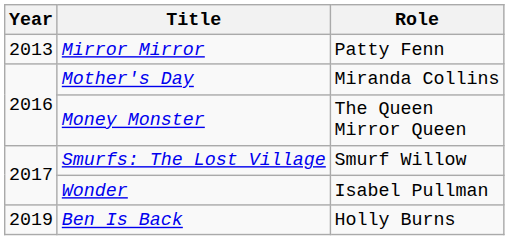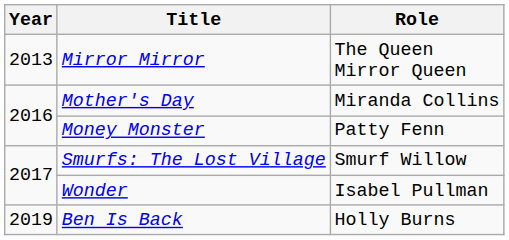 <table class="wikitable sortable">
 <tr>
 <th>Year</th>
 <th>Title</th>
 <th>Role</th>
 </tr>
 <tr>
 <td>2013</td>
 <td><em><a href='#'>Mirror Mirror</a></em></td>
-<td>Patty Fenn</td>
+<td>The Queen<br>Mirror Queen</td>
 </tr>
 <tr>
 <td rowspan=2>2016</td>
 <td><em><a href='#'>Mother's Day</a></em></td>
 <td>Miranda Collins</td>
 </tr>
 <tr>
 <td><em><a href='#'>Money Monster</a></em></td>
-<td>The Queen<br>Mirror Queen</td>
+<td>Patty Fenn</td>
 </tr>
 <tr>
 <td rowspan=2>2017</td>
 <td><em><a href='#'>Smurfs: The Lost Village</a></em></td>
 <td>Smurf Willow</td>
 </tr>
 <tr>
 <td><em><a href='#'>Wonder</a></em></td>
 <td>Isabel Pullman</td>
 </tr>
 <tr>
 <td>2019</td>
 <td><em><a href='#'>Ben Is Back</a></em></td>
 <td>Holly Burns</td>
 </tr>
 </table>
